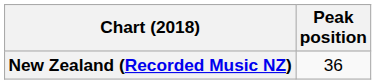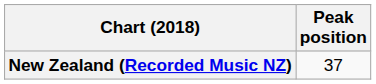 <table class="wikitable plainrowheaders" style="text-align:center">
 <tr>
 <th scope="col">Chart (2018)</th>
 <th scope="col">Peak<br> position</th>
 </tr>
 <tr>
 <th scope="row">New Zealand (<a href='#'>Recorded Music NZ</a>)</th>
-<td>36</td>
+<td>37</td>
 </tr>
 </table>
